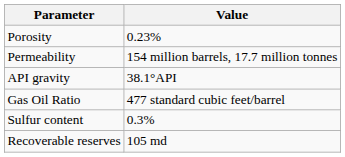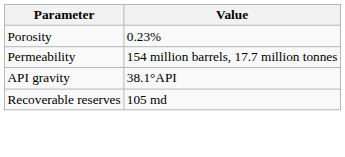 <table class="wikitable">
 <tr>
 <th>Parameter</th>
 <th>Value</th>
 </tr>
 <tr>
 <td>Porosity</td>
 <td>0.23%</td>
 </tr>
 <tr>
 <td>Permeability</td>
 <td>154 million barrels, 17.7 million tonnes</td>
 </tr>
 <tr>
 <td>API gravity</td>
 <td>38.1°API</td>
 </tr>
 <tr>
-<td>Gas Oil Ratio</td>
-<td>477 standard cubic feet/barrel</td>
-</tr>
-<tr>
-<td>Sulfur content</td>
-<td>0.3%</td>
-</tr>
-<tr>
 <td>Recoverable reserves</td>
 <td>105 md</td>
 </tr>
 </table>
